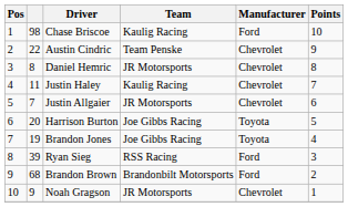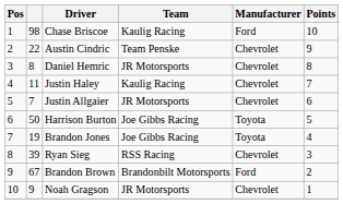 <table class="wikitable" style="font-size:98%">
 <tr>
 <th>Pos</th>
 <th></th>
 <th>Driver</th>
 <th>Team</th>
 <th>Manufacturer</th>
 <th>Points</th>
 </tr>
 <tr>
 <td>1</td>
 <td>98</td>
 <td>Chase Briscoe</td>
 <td>Kaulig Racing</td>
 <td>Ford</td>
 <td>10</td>
 </tr>
 <tr>
 <td>2</td>
 <td>22</td>
 <td>Austin Cindric</td>
 <td>Team Penske</td>
 <td>Chevrolet</td>
 <td>9</td>
 </tr>
 <tr>
 <td>3</td>
 <td>8</td>
 <td>Daniel Hemric</td>
 <td>JR Motorsports</td>
 <td>Chevrolet</td>
 <td>8</td>
 </tr>
 <tr>
 <td>4</td>
 <td>11</td>
 <td>Justin Haley</td>
 <td>Kaulig Racing</td>
 <td>Chevrolet</td>
 <td>7</td>
 </tr>
 <tr>
 <td>5</td>
 <td>7</td>
 <td>Justin Allgaier</td>
 <td>JR Motorsports</td>
 <td>Chevrolet</td>
 <td>6</td>
 </tr>
 <tr>
 <td>6</td>
-<td>20</td>
+<td>50</td>
 <td>Harrison Burton</td>
 <td>Joe Gibbs Racing</td>
 <td>Toyota</td>
 <td>5</td>
 </tr>
 <tr>
 <td>7</td>
 <td>19</td>
 <td>Brandon Jones</td>
 <td>Joe Gibbs Racing</td>
 <td>Toyota</td>
 <td>4</td>
 </tr>
 <tr>
 <td>8</td>
 <td>39</td>
 <td>Ryan Sieg</td>
 <td>RSS Racing</td>
-<td>Ford</td>
+<td>Chevrolet</td>
 <td>3</td>
 </tr>
 <tr>
 <td>9</td>
-<td>68</td>
+<td>67</td>
 <td>Brandon Brown</td>
 <td>Brandonbilt Motorsports</td>
 <td>Ford</td>
 <td>2</td>
 </tr>
 <tr>
 <td>10</td>
 <td>9</td>
 <td>Noah Gragson</td>
 <td>JR Motorsports</td>
 <td>Chevrolet</td>
 <td>1</td>
 </tr>
 <tr>
 </tr>
 </table>
